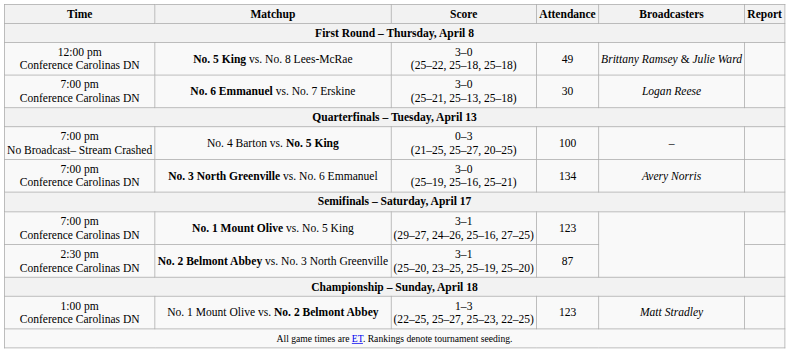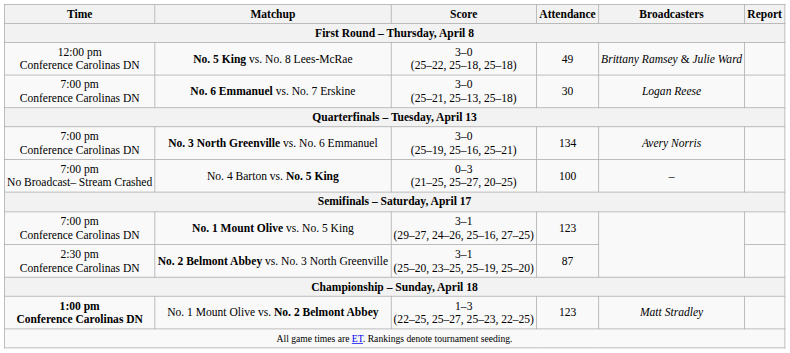 <table class="wikitable" style="font-size: 95%;text-align:center">
 <tr>
 <th>Time</th>
 <th>Matchup</th>
 <th>Score</th>
 <th>Attendance</th>
 <th>Broadcasters</th>
 <th>Report</th>
 </tr>
 <tr>
 <th colspan=6>First Round – Thursday, April 8</th>
 </tr>
 <tr>
 <td>12:00 pm<br>Conference Carolinas DN</td>
 <td><strong>No. 5 King</strong> vs. No. 8 Lees-McRae</td>
 <td>3–0<br> (25–22, 25–18, 25–18)</td>
 <td>49</td>
 <td><em>Brittany Ramsey</em> & <em>Julie Ward</em></td>
 <td></td>
 </tr>
 <tr>
 <td>7:00 pm<br>Conference Carolinas DN</td>
 <td><strong>No. 6 Emmanuel</strong> vs. No. 7 Erskine</td>
 <td>3–0<br>(25–21, 25–13, 25–18)</td>
 <td>30</td>
 <td><em>Logan Reese</em></td>
 <td></td>
 </tr>
 <tr>
 <th colspan=6>Quarterfinals – Tuesday, April 13</th>
 </tr>
 <tr>
+<td>7:00 pm<br>Conference Carolinas DN</td>
+<td><strong>No. 3 North Greenville</strong> vs. No. 6 Emmanuel</td>
+<td>3–0<br>(25–19, 25–16, 25–21)</td>
+<td>134</td>
+<td><em>Avery Norris</em></td>
+<td></td>
+</tr>
+<tr>
 <td>7:00 pm<br>No Broadcast– Stream Crashed</td>
 <td>No. 4 Barton vs. <strong>No. 5 King</strong></td>
 <td>0–3<br>(21–25, 25–27, 20–25)</td>
 <td>100</td>
 <td>–</td>
-<td></td>
-</tr>
-<tr>
-<td>7:00 pm<br>Conference Carolinas DN</td>
-<td><strong>No. 3 North Greenville</strong> vs. No. 6 Emmanuel</td>
-<td>3–0<br>(25–19, 25–16, 25–21)</td>
-<td>134</td>
-<td><em>Avery Norris</em></td>
 <td></td>
 </tr>
 <tr>
 <th colspan=6>Semifinals – Saturday, April 17</th>
 </tr>
 <tr>
 <td>7:00 pm<br>Conference Carolinas DN</td>
 <td><strong>No. 1 Mount Olive</strong> vs. No. 5 King</td>
 <td>3–1<br>(29–27, 24–26, 25–16, 27–25)</td>
 <td>123</td>
 <td rowspan=2></td>
 <td></td>
 </tr>
 <tr>
 <td>2:30 pm<br>Conference Carolinas DN</td>
 <td><strong>No. 2 Belmont Abbey</strong> vs. No. 3 North Greenville</td>
 <td>3–1<br>(25–20, 23–25, 25–19, 25–20)</td>
 <td>87</td>
 <td></td>
 </tr>
 <tr>
 <th colspan=6>Championship – Sunday, April 18</th>
 </tr>
 <tr>
-<td>1:00 pm<br>Conference Carolinas DN</td>
+<td><strong>1:00 pm<br>Conference Carolinas DN</strong></td>
 <td>No. 1 Mount Olive vs. <strong>No. 2 Belmont Abbey</strong></td>
 <td>1–3<br>(22–25, 25–27, 25–23, 22–25)</td>
 <td>123</td>
 <td><em>Matt Stradley</em></td>
 <td></td>
 </tr>
 <tr>
 <td colspan=6><small>All game times are <a href='#'>ET</a>. Rankings denote tournament seeding.</small></td>
 </tr>
 </table>
